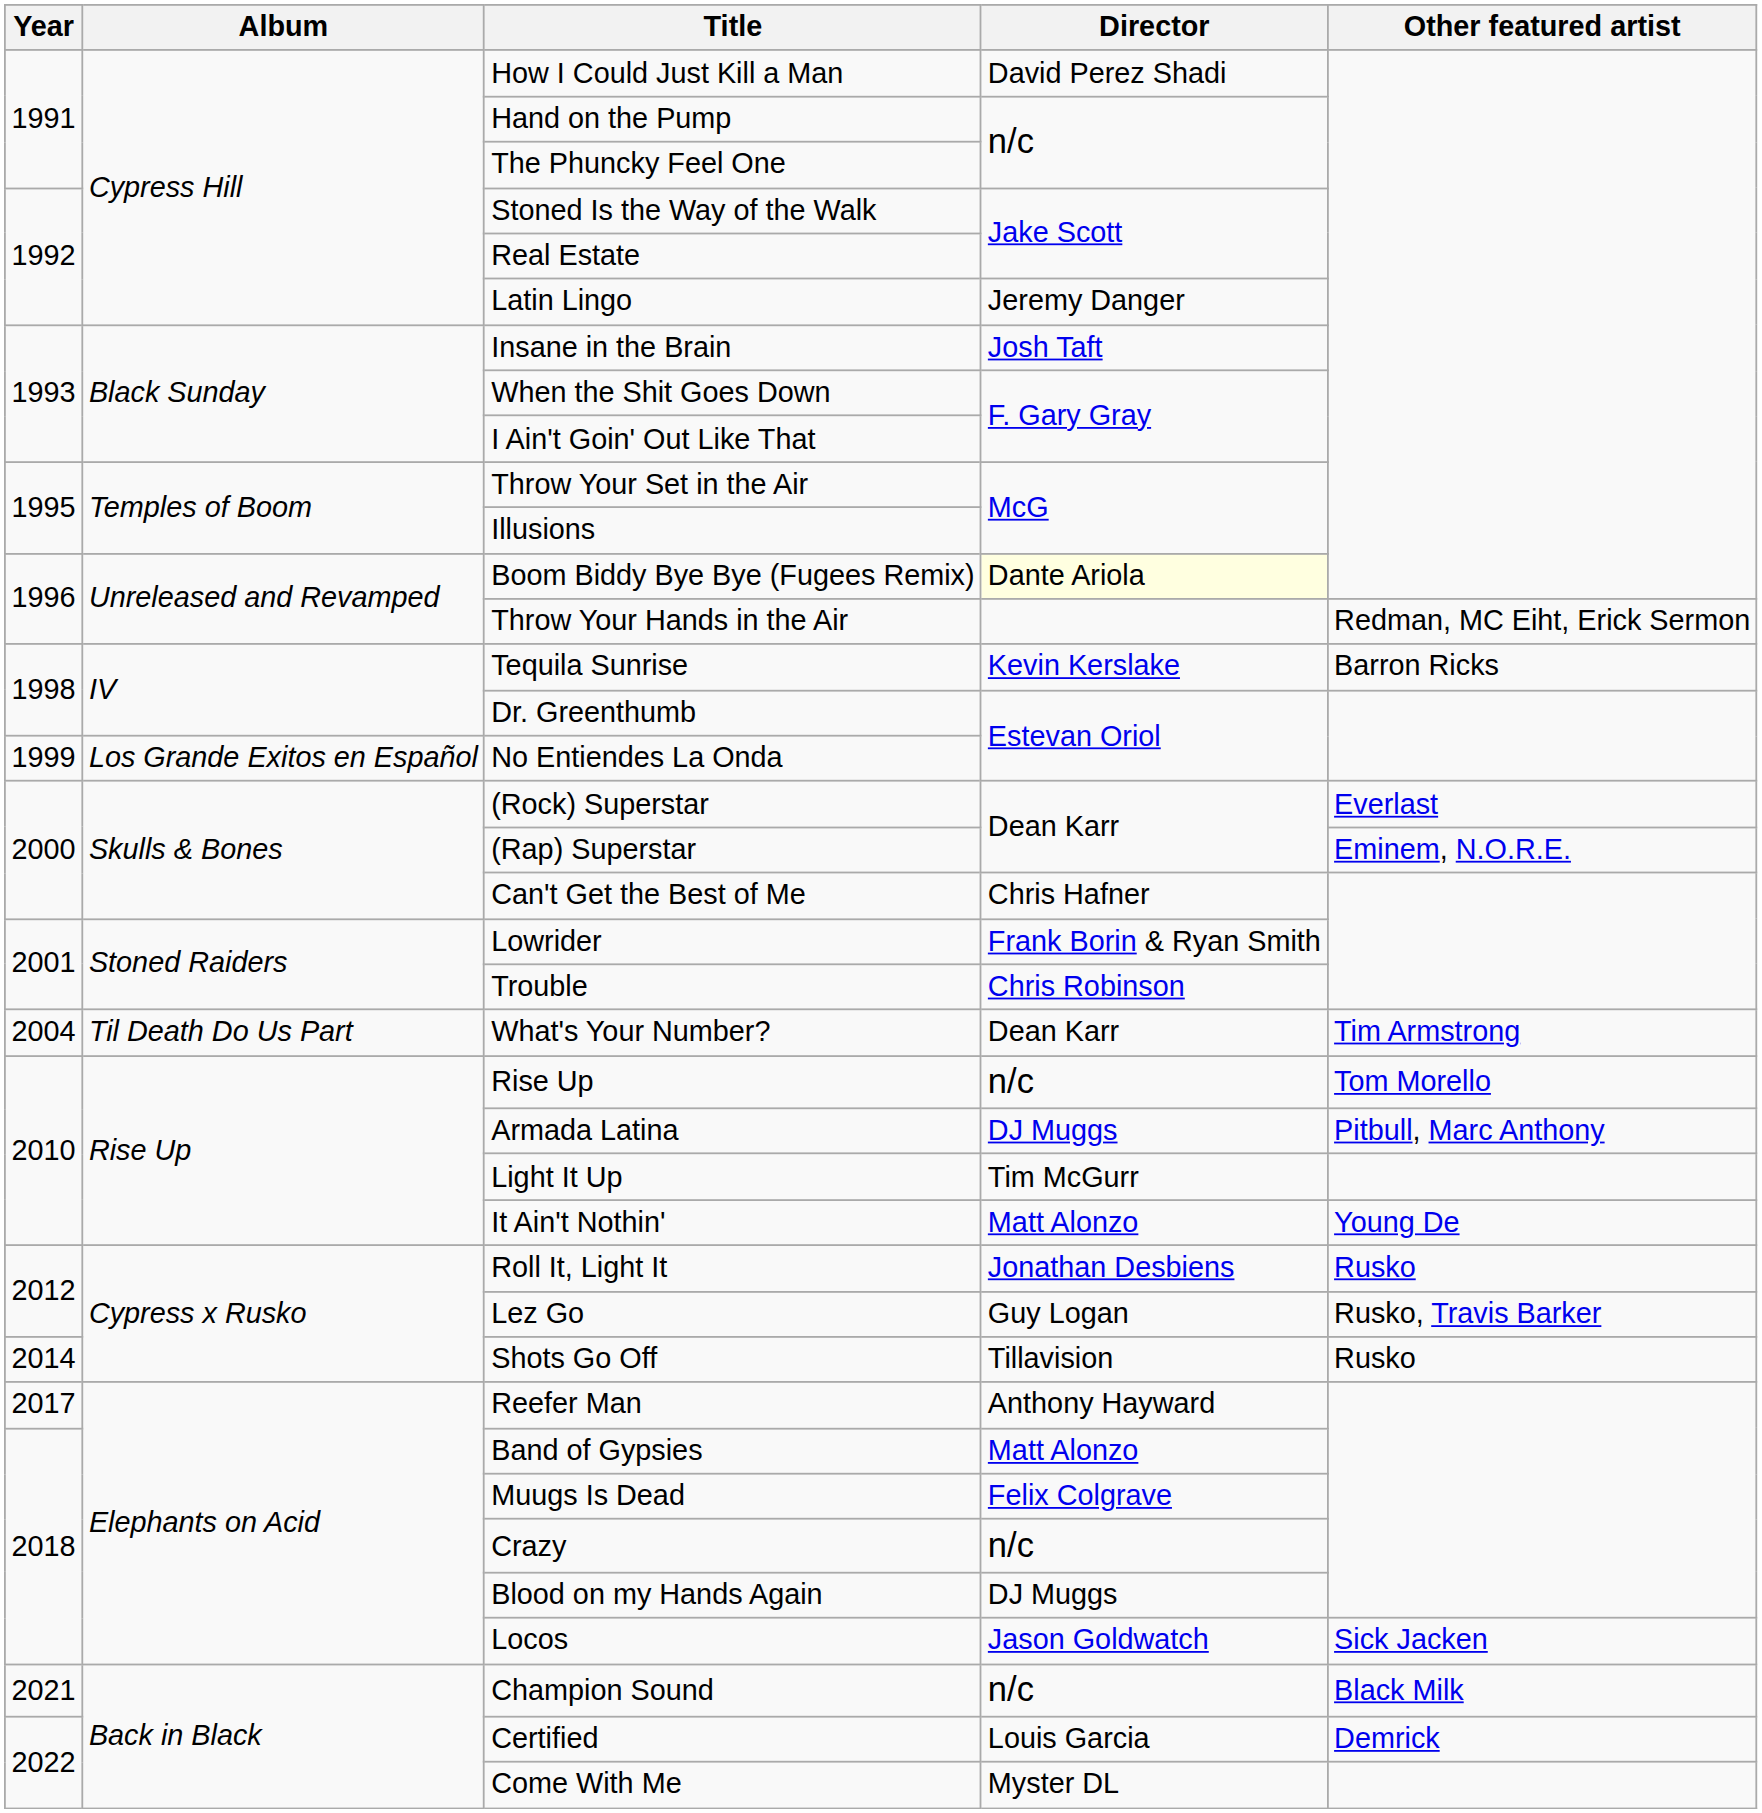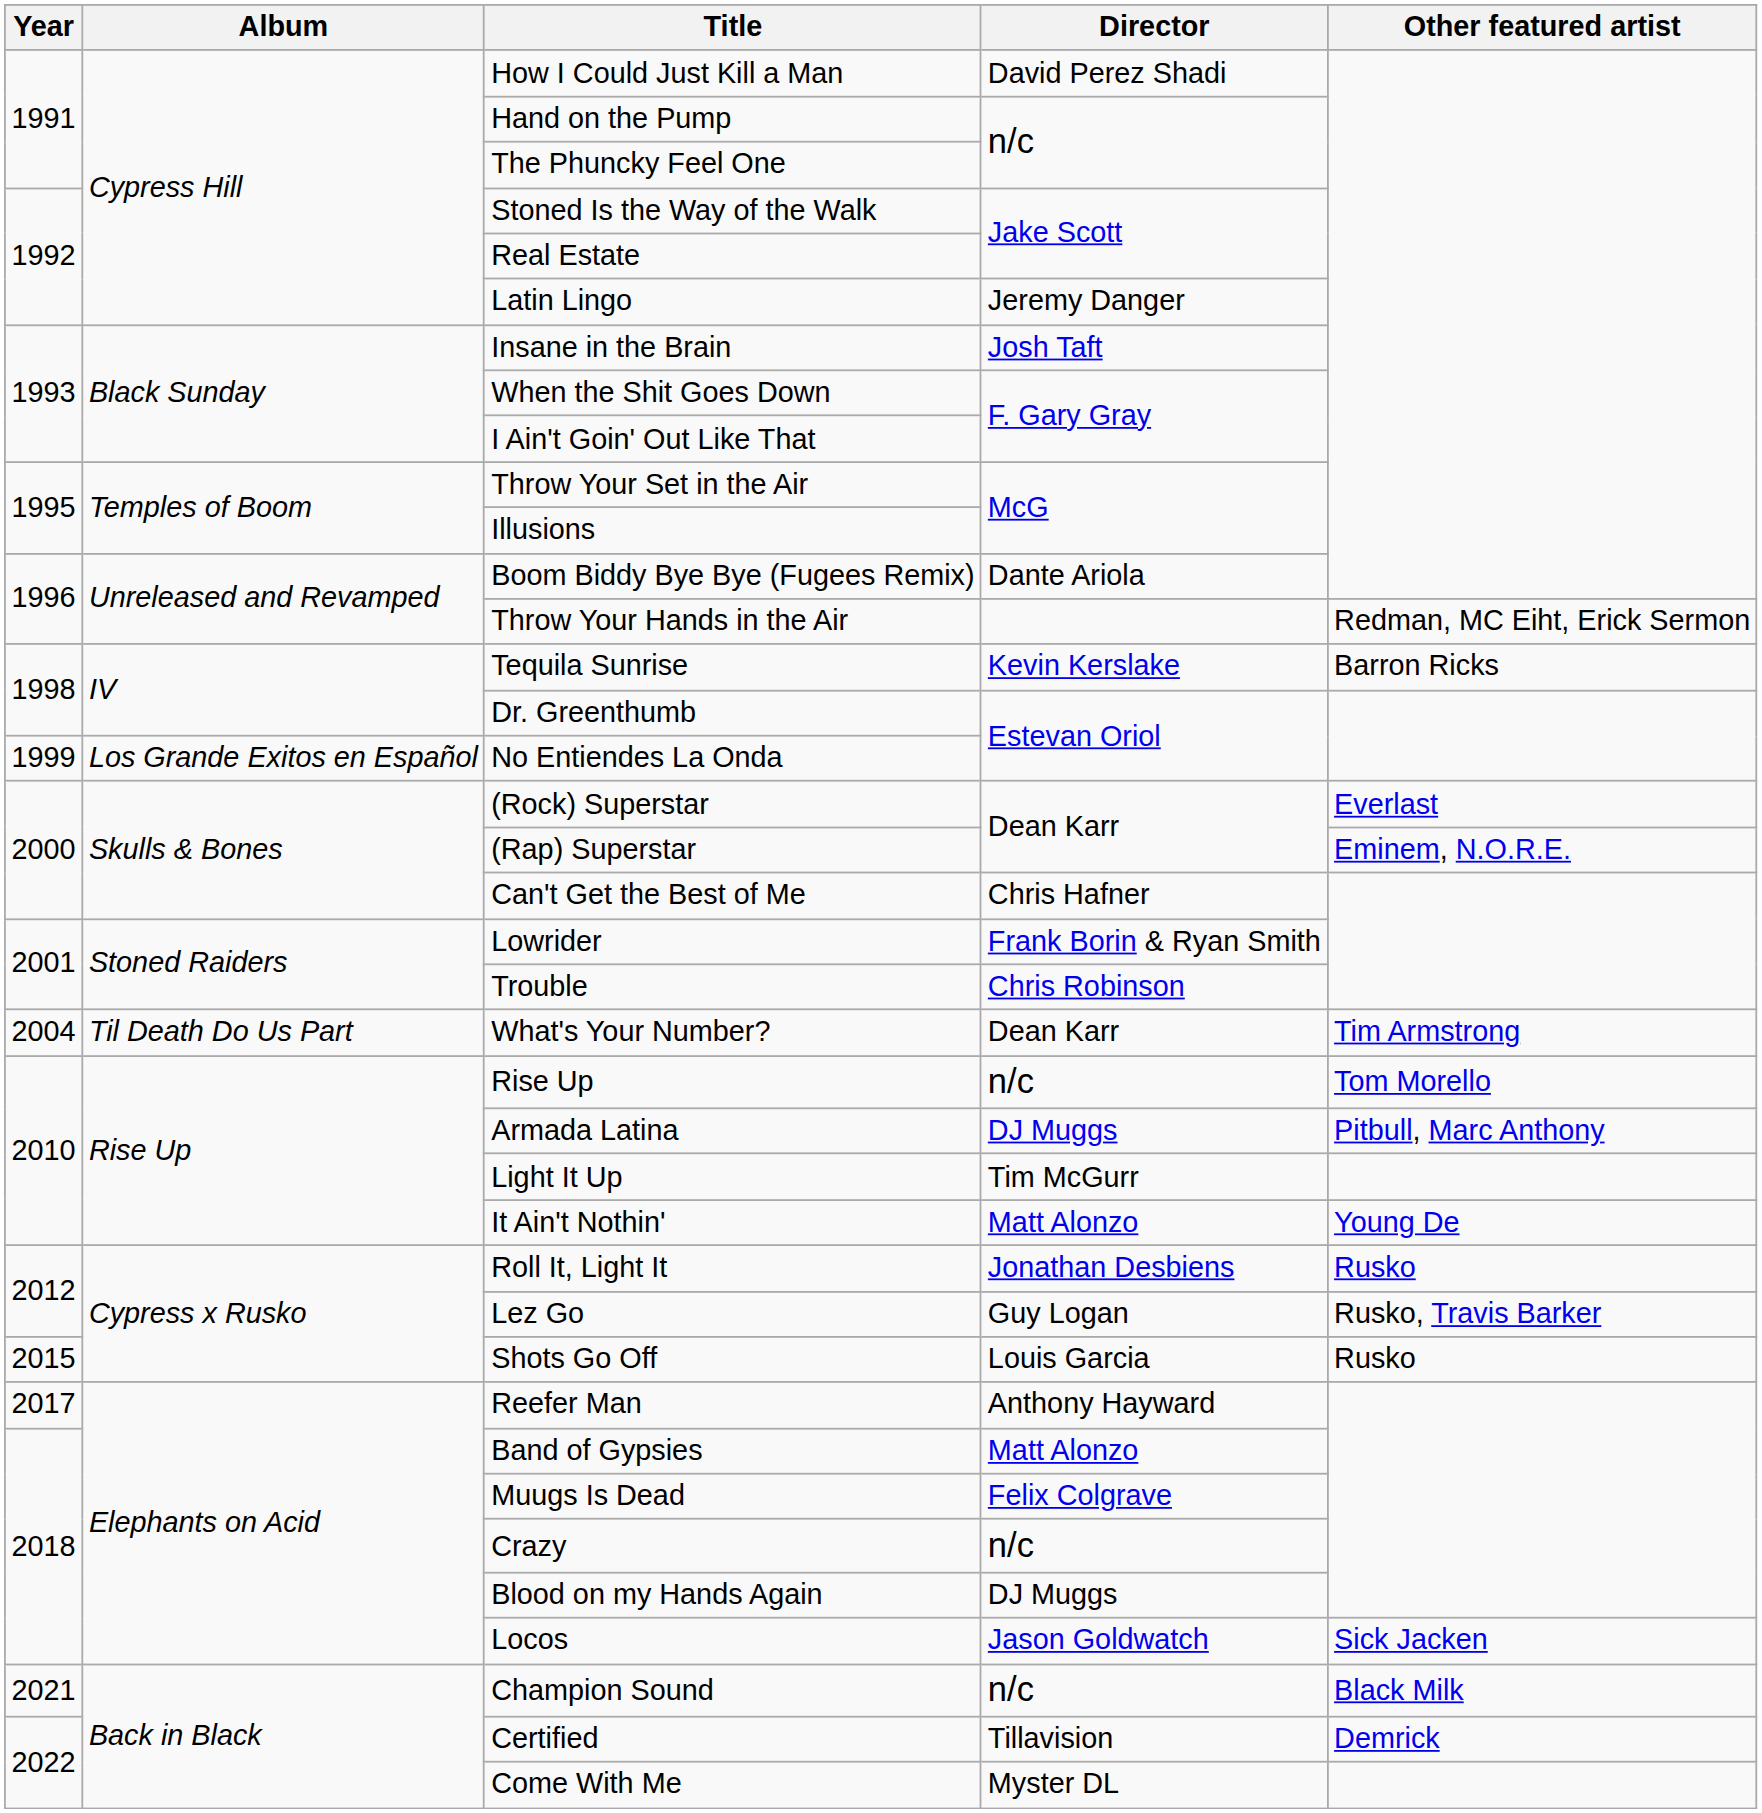 <table class="wikitable">
 <tr>
 <th>Year</th>
 <th>Album</th>
 <th>Title</th>
 <th>Director</th>
 <th>Other featured artist</th>
 </tr>
 <tr>
 <td rowspan="3">1991</td>
 <td rowspan="6"><em>Cypress Hill</em></td>
 <td>How I Could Just Kill a Man</td>
 <td>David Perez Shadi</td>
 <td rowspan="12"></td>
 </tr>
 <tr>
 <td>Hand on the Pump</td>
 <td rowspan="2"><big>n/c</big></td>
 </tr>
 <tr>
 <td>The Phuncky Feel One</td>
 </tr>
 <tr>
 <td rowspan="3">1992</td>
 <td>Stoned Is the Way of the Walk</td>
 <td rowspan="2"><a href='#'>Jake Scott</a></td>
 </tr>
 <tr>
 <td>Real Estate</td>
 </tr>
 <tr>
 <td>Latin Lingo</td>
 <td>Jeremy Danger</td>
 </tr>
 <tr>
 <td rowspan="3">1993</td>
 <td rowspan="3"><em>Black Sunday</em></td>
 <td>Insane in the Brain</td>
 <td><a href='#'>Josh Taft</a></td>
 </tr>
 <tr>
 <td>When the Shit Goes Down</td>
 <td rowspan="2"><a href='#'>F. Gary Gray</a></td>
 </tr>
 <tr>
 <td>I Ain't Goin' Out Like That</td>
 </tr>
 <tr>
 <td rowspan="2">1995</td>
 <td rowspan="2"><em>Temples of Boom</em></td>
 <td>Throw Your Set in the Air</td>
 <td rowspan="2"><a href='#'>McG</a></td>
 </tr>
 <tr>
 <td>Illusions</td>
 </tr>
 <tr>
 <td rowspan="2">1996</td>
 <td rowspan="2"><em>Unreleased and Revamped</em></td>
 <td>Boom Biddy Bye Bye (Fugees Remix)</td>
-<td style="background: lightyellow;">Dante Ariola</td>
+<td>Dante Ariola</td>
 </tr>
 <tr>
 <td>Throw Your Hands in the Air</td>
 <td></td>
 <td>Redman, MC Eiht, Erick Sermon</td>
 </tr>
 <tr>
 <td rowspan="2">1998</td>
 <td rowspan="2"><em>IV</em></td>
 <td>Tequila Sunrise</td>
 <td><a href='#'>Kevin Kerslake</a></td>
 <td>Barron Ricks</td>
 </tr>
 <tr>
 <td>Dr. Greenthumb</td>
 <td rowspan="2"><a href='#'>Estevan Oriol</a></td>
 <td rowspan="2"></td>
 </tr>
 <tr>
 <td>1999</td>
 <td><em>Los Grande Exitos en Español</em></td>
 <td>No Entiendes La Onda</td>
 </tr>
 <tr>
 <td rowspan="3">2000</td>
 <td rowspan="3"><em>Skulls & Bones</em></td>
 <td>(Rock) Superstar</td>
 <td rowspan="2">Dean Karr</td>
 <td><a href='#'>Everlast</a></td>
 </tr>
 <tr>
 <td>(Rap) Superstar</td>
 <td><a href='#'>Eminem</a>, <a href='#'>N.O.R.E.</a></td>
 </tr>
 <tr>
 <td>Can't Get the Best of Me</td>
 <td>Chris Hafner</td>
 <td rowspan="3"></td>
 </tr>
 <tr>
 <td rowspan="2">2001</td>
 <td rowspan="2"><em>Stoned Raiders</em></td>
 <td>Lowrider</td>
 <td><a href='#'>Frank Borin</a> & Ryan Smith</td>
 </tr>
 <tr>
 <td>Trouble</td>
 <td><a href='#'>Chris Robinson</a></td>
 </tr>
 <tr>
 <td>2004</td>
 <td><em>Til Death Do Us Part</em></td>
 <td>What's Your Number?</td>
 <td>Dean Karr</td>
 <td><a href='#'>Tim Armstrong</a></td>
 </tr>
 <tr>
 <td rowspan="4">2010</td>
 <td rowspan="4"><em>Rise Up</em></td>
 <td>Rise Up</td>
 <td><big>n/c</big></td>
 <td><a href='#'>Tom Morello</a></td>
 </tr>
 <tr>
 <td>Armada Latina</td>
 <td><a href='#'>DJ Muggs</a></td>
 <td><a href='#'>Pitbull</a>, <a href='#'>Marc Anthony</a></td>
 </tr>
 <tr>
 <td>Light It Up</td>
 <td>Tim McGurr</td>
 <td></td>
 </tr>
 <tr>
 <td>It Ain't Nothin'</td>
 <td><a href='#'>Matt Alonzo</a></td>
 <td><a href='#'>Young De</a></td>
 </tr>
 <tr>
 <td rowspan="2">2012</td>
 <td rowspan="3"><em>Cypress x Rusko</em></td>
 <td>Roll It, Light It</td>
 <td><a href='#'>Jonathan Desbiens</a></td>
 <td><a href='#'>Rusko</a></td>
 </tr>
 <tr>
 <td>Lez Go</td>
 <td>Guy Logan</td>
 <td>Rusko, <a href='#'>Travis Barker</a></td>
 </tr>
 <tr>
-<td>2014</td>
+<td>2015</td>
 <td>Shots Go Off</td>
-<td>Tillavision</td>
+<td>Louis Garcia</td>
 <td>Rusko</td>
 </tr>
 <tr>
 <td>2017</td>
 <td rowspan="6"><em>Elephants on Acid</em></td>
 <td>Reefer Man</td>
 <td>Anthony Hayward</td>
 <td rowspan="5"></td>
 </tr>
 <tr>
 <td rowspan="5">2018</td>
 <td>Band of Gypsies</td>
 <td><a href='#'>Matt Alonzo</a></td>
 </tr>
 <tr>
 <td>Muugs Is Dead</td>
 <td><a href='#'>Felix Colgrave</a></td>
 </tr>
 <tr>
 <td>Crazy</td>
 <td><big>n/c</big></td>
 </tr>
 <tr>
 <td>Blood on my Hands Again</td>
 <td>DJ Muggs</td>
 </tr>
 <tr>
 <td>Locos</td>
 <td><a href='#'>Jason Goldwatch</a></td>
 <td><a href='#'>Sick Jacken</a></td>
 </tr>
 <tr>
 <td>2021</td>
 <td rowspan="3"><em>Back in Black</em></td>
 <td>Champion Sound</td>
 <td><big>n/c</big></td>
 <td><a href='#'>Black Milk</a></td>
 </tr>
 <tr>
 <td rowspan="2">2022</td>
 <td>Certified</td>
-<td>Louis Garcia</td>
+<td>Tillavision</td>
 <td><a href='#'>Demrick</a></td>
 </tr>
 <tr>
 <td>Come With Me</td>
 <td>Myster DL</td>
 <td></td>
 </tr>
 </table>
